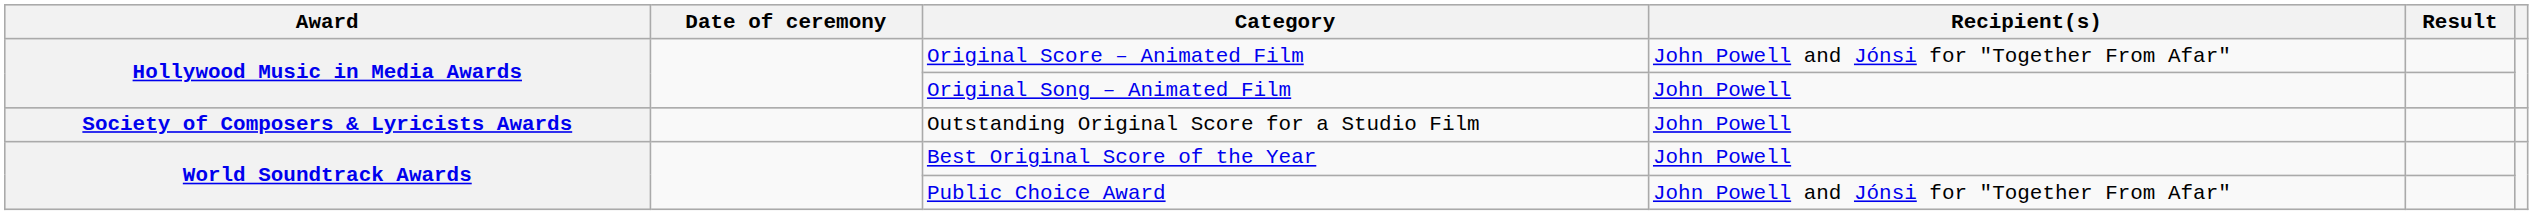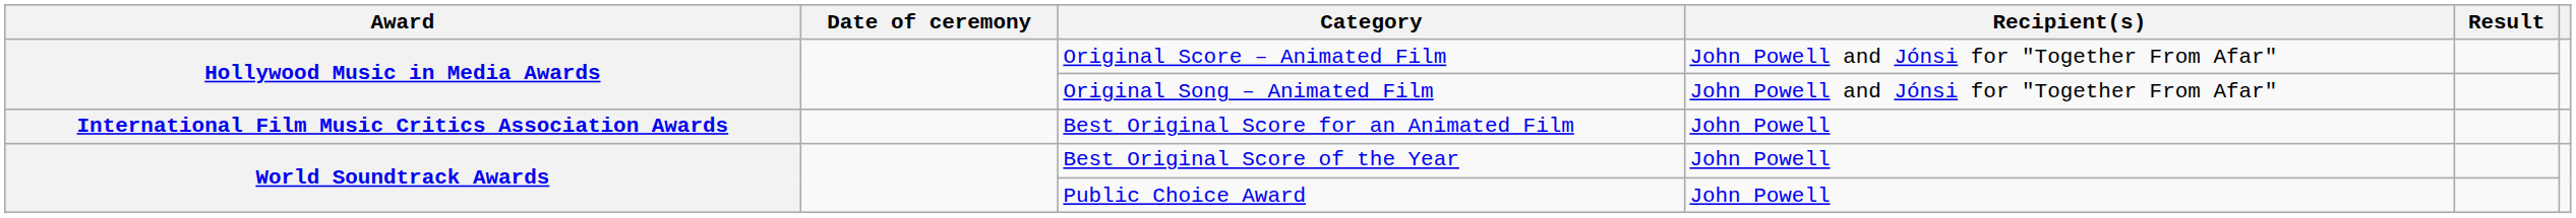 <table class="wikitable sortable plainrowheaders" style="width: 99%;">
 <tr>
 <th scope="col">Award</th>
 <th scope="col">Date of ceremony</th>
 <th scope="col">Category</th>
 <th scope="col" style="width:30%;">Recipient(s)</th>
 <th scope="col">Result</th>
 <th scope="col" class="unsortable"></th>
 </tr>
 <tr>
 <th rowspan="2" scope="rowgroup"><a href='#'>Hollywood Music in Media Awards</a></th>
 <td rowspan="2"></td>
 <td><a href='#'>Original Score – Animated Film</a></td>
 <td data-sort-value="Powell"><a href='#'>John Powell</a> and <a href='#'>Jónsi</a> for "Together From Afar"</td>
 <td></td>
 <td rowspan="2" style="text-align:center;"><br></td>
 </tr>
 <tr>
 <td><a href='#'>Original Song – Animated Film</a></td>
-<td data-sort-value="Powell"><a href='#'>John Powell</a></td>
+<td data-sort-value="Powell"><a href='#'>John Powell</a> and <a href='#'>Jónsi</a> for "Together From Afar"</td>
 <td></td>
 </tr>
 <tr>
-<th scope="row"><a href='#'>Society of Composers & Lyricists Awards</a></th>
+<th scope="row"><a href='#'>International Film Music Critics Association Awards</a></th>
 <td></td>
-<td>Outstanding Original Score for a Studio Film</td>
+<td><a href='#'>Best Original Score for an Animated Film</a></td>
 <td data-sort-value="Powell"><a href='#'>John Powell</a></td>
 <td></td>
-<td style="text-align: center;"></td>
+<td style="text-align:center;"><br></td>
 </tr>
 <tr>
 <th rowspan="2" scope="rowgroup"><a href='#'>World Soundtrack Awards</a></th>
 <td rowspan="2"></td>
 <td><a href='#'>Best Original Score of the Year</a></td>
 <td data-sort-value="Powell"><a href='#'>John Powell</a></td>
 <td></td>
 <td rowspan="2" style="text-align:center;"><br></td>
 </tr>
 <tr>
 <td><a href='#'>Public Choice Award</a></td>
-<td data-sort-value="Powell"><a href='#'>John Powell</a> and <a href='#'>Jónsi</a> for "Together From Afar"</td>
+<td data-sort-value="Powell"><a href='#'>John Powell</a></td>
 <td></td>
 </tr>
 </table>
